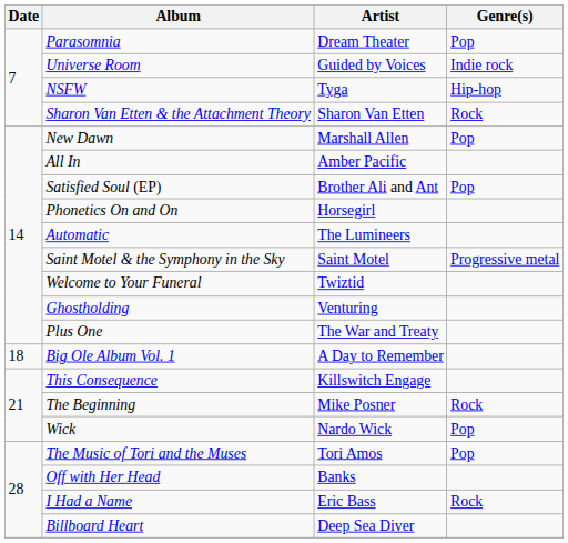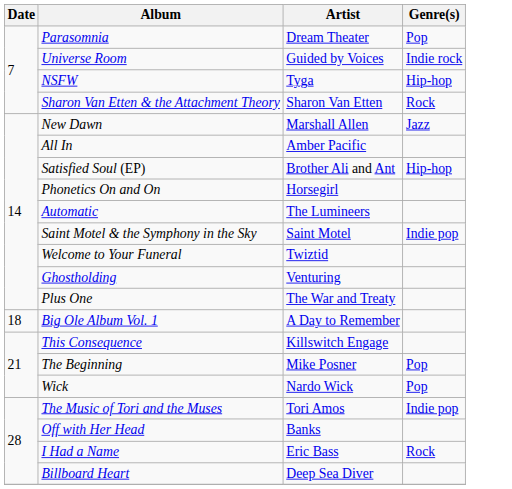 <table class="wikitable">
 <tr>
 <th>Date</th>
 <th>Album</th>
 <th>Artist</th>
 <th>Genre(s)</th>
 </tr>
 <tr>
 <td rowspan="4">7</td>
 <td><em><a href='#'>Parasomnia</a></em></td>
 <td><a href='#'>Dream Theater</a></td>
 <td><a href='#'>Pop</a></td>
 </tr>
 <tr>
 <td><em><a href='#'>Universe Room</a></em></td>
 <td><a href='#'>Guided by Voices</a></td>
 <td><a href='#'>Indie rock</a></td>
 </tr>
 <tr>
 <td><em><a href='#'>NSFW</a></em></td>
 <td><a href='#'>Tyga</a></td>
 <td><a href='#'>Hip-hop</a></td>
 </tr>
 <tr>
 <td><em><a href='#'>Sharon Van Etten & the Attachment Theory</a></em></td>
 <td><a href='#'>Sharon Van Etten</a></td>
 <td><a href='#'>Rock</a></td>
 </tr>
 <tr>
 <td rowspan="9">14</td>
 <td><em>New Dawn</em></td>
 <td><a href='#'>Marshall Allen</a></td>
-<td><a href='#'>Pop</a></td>
+<td><a href='#'>Jazz</a></td>
 </tr>
 <tr>
 <td><em>All In</em></td>
 <td><a href='#'>Amber Pacific</a></td>
 <td></td>
 </tr>
 <tr>
 <td><em>Satisfied Soul</em> (EP)</td>
 <td><a href='#'>Brother Ali</a> and <a href='#'>Ant</a></td>
-<td><a href='#'>Pop</a></td>
+<td><a href='#'>Hip-hop</a></td>
 </tr>
 <tr>
 <td><em>Phonetics On and On</em></td>
 <td><a href='#'>Horsegirl</a></td>
 <td></td>
 </tr>
 <tr>
 <td><em><a href='#'>Automatic</a></em></td>
 <td><a href='#'>The Lumineers</a></td>
 <td></td>
 </tr>
 <tr>
 <td><em>Saint Motel & the Symphony in the Sky</em></td>
 <td><a href='#'>Saint Motel</a></td>
-<td><a href='#'>Progressive metal</a></td>
+<td><a href='#'>Indie pop</a></td>
 </tr>
 <tr>
 <td><em>Welcome to Your Funeral</em></td>
 <td><a href='#'>Twiztid</a></td>
 <td></td>
 </tr>
 <tr>
 <td><em><a href='#'>Ghostholding</a></em></td>
 <td><a href='#'>Venturing</a></td>
 <td></td>
 </tr>
 <tr>
 <td><em>Plus One</em></td>
 <td><a href='#'>The War and Treaty</a></td>
 <td></td>
 </tr>
 <tr>
 <td>18</td>
 <td><em><a href='#'>Big Ole Album Vol. 1</a></em></td>
 <td><a href='#'>A Day to Remember</a></td>
 <td></td>
 </tr>
 <tr>
 <td rowspan="3">21</td>
 <td><em><a href='#'>This Consequence</a></em></td>
 <td><a href='#'>Killswitch Engage</a></td>
 <td></td>
 </tr>
 <tr>
 <td><em>The Beginning</em></td>
 <td><a href='#'>Mike Posner</a></td>
-<td><a href='#'>Rock</a></td>
+<td><a href='#'>Pop</a></td>
 </tr>
 <tr>
 <td><em>Wick</em></td>
 <td><a href='#'>Nardo Wick</a></td>
 <td><a href='#'>Pop</a></td>
 </tr>
 <tr>
 <td rowspan="4">28</td>
 <td><em><a href='#'>The Music of Tori and the Muses</a></em></td>
 <td><a href='#'>Tori Amos</a></td>
-<td><a href='#'>Pop</a></td>
+<td><a href='#'>Indie pop</a></td>
 </tr>
 <tr>
 <td><em><a href='#'>Off with Her Head</a></em></td>
 <td><a href='#'>Banks</a></td>
 <td></td>
 </tr>
 <tr>
 <td><em><a href='#'>I Had a Name</a></em></td>
 <td><a href='#'>Eric Bass</a></td>
 <td><a href='#'>Rock</a></td>
 </tr>
 <tr>
 <td><em><a href='#'>Billboard Heart</a></em></td>
 <td><a href='#'>Deep Sea Diver</a></td>
 <td></td>
 </tr>
 <tr>
 </tr>
 </table>
